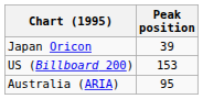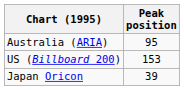 <table class="wikitable sortable">
 <tr>
 <th align="left">Chart (1995)</th>
 <th align="left">Peak<br>position</th>
 </tr>
 <tr>
-<td aling="left">Japan <a href='#'>Oricon</a></td>
-<td style="text-align:center;">39</td>
+<td align="left">Australia (<a href='#'>ARIA</a>)</td>
+<td style="text-align:center;">95</td>
 </tr>
 <tr>
 <td align="left">US (<a href='#'><em>Billboard</em> 200</a>)</td>
 <td style="text-align:center;">153</td>
 </tr>
 <tr>
-<td align="left">Australia (<a href='#'>ARIA</a>)</td>
-<td style="text-align:center;">95</td>
+<td aling="left">Japan <a href='#'>Oricon</a></td>
+<td style="text-align:center;">39</td>
 </tr>
 </table>
